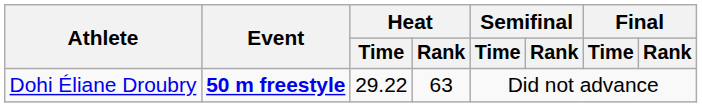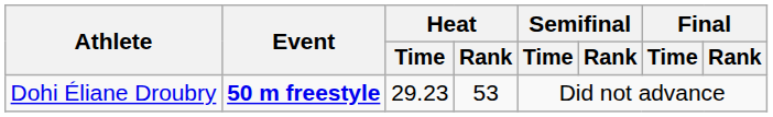 <table class=wikitable style="font-size:90%">
 <tr>
 <th rowspan="2">Athlete</th>
 <th rowspan="2">Event</th>
 <th colspan="2">Heat</th>
 <th colspan="2">Semifinal</th>
 <th colspan="2">Final</th>
 </tr>
 <tr style="font-size:95%">
 <th>Time</th>
 <th>Rank</th>
 <th>Time</th>
 <th>Rank</th>
 <th>Time</th>
 <th>Rank</th>
 </tr>
 <tr align=center>
 <td align=left><a href='#'>Dohi Éliane Droubry</a></td>
 <td align=left><strong><a href='#'>50 m freestyle</a></strong></td>
-<td>29.22</td>
-<td>63</td>
+<td>29.23</td>
+<td>53</td>
 <td colspan=4>Did not advance</td>
 </tr>
 </table>
